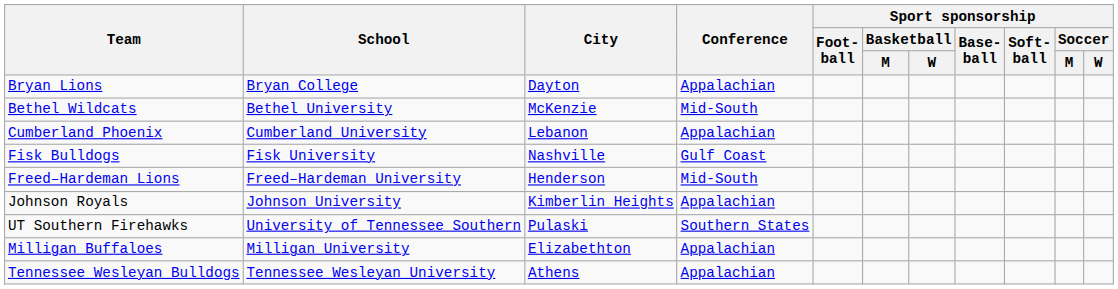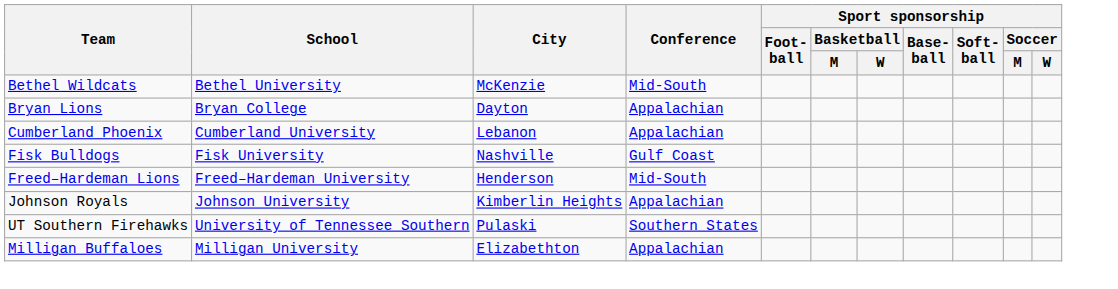 <table class="sortable wikitable">
 <tr>
 <th rowspan=3>Team</th>
 <th rowspan=3>School</th>
 <th rowspan=3>City</th>
 <th rowspan=3>Conference</th>
 <th colspan=7>Sport sponsorship</th>
 </tr>
 <tr>
 <th rowspan=2>Foot-<br>ball</th>
 <th colspan=2>Basketball</th>
 <th rowspan=2>Base-<br>ball</th>
 <th rowspan=2>Soft-<br>ball</th>
 <th colspan=2>Soccer</th>
 </tr>
 <tr>
 <th>M</th>
 <th>W</th>
 <th>M</th>
 <th>W</th>
 </tr>
 <tr>
-<td><a href='#'>Bryan Lions</a></td>
-<td><a href='#'>Bryan College</a></td>
-<td><a href='#'>Dayton</a></td>
-<td><a href='#'>Appalachian</a></td>
+<td><a href='#'>Bethel Wildcats</a></td>
+<td><a href='#'>Bethel University</a></td>
+<td><a href='#'>McKenzie</a></td>
+<td><a href='#'>Mid-South</a></td>
 <td></td>
 <td></td>
 <td></td>
 <td></td>
 <td></td>
 <td></td>
 <td></td>
 </tr>
 <tr>
-<td><a href='#'>Bethel Wildcats</a></td>
-<td><a href='#'>Bethel University</a></td>
-<td><a href='#'>McKenzie</a></td>
-<td><a href='#'>Mid-South</a></td>
+<td><a href='#'>Bryan Lions</a></td>
+<td><a href='#'>Bryan College</a></td>
+<td><a href='#'>Dayton</a></td>
+<td><a href='#'>Appalachian</a></td>
 <td></td>
 <td></td>
 <td></td>
 <td></td>
 <td></td>
 <td></td>
 <td></td>
 </tr>
 <tr>
 <td><a href='#'>Cumberland Phoenix</a></td>
 <td><a href='#'>Cumberland University</a></td>
 <td><a href='#'>Lebanon</a></td>
 <td><a href='#'>Appalachian</a></td>
 <td></td>
 <td></td>
 <td></td>
 <td></td>
 <td></td>
 <td></td>
 <td></td>
 </tr>
 <tr>
 <td><a href='#'>Fisk Bulldogs</a></td>
 <td><a href='#'>Fisk University</a></td>
 <td><a href='#'>Nashville</a></td>
 <td><a href='#'>Gulf Coast</a></td>
 <td></td>
 <td></td>
 <td></td>
 <td></td>
 <td></td>
 <td></td>
 <td></td>
 </tr>
 <tr>
 <td><a href='#'>Freed–Hardeman Lions</a></td>
 <td><a href='#'>Freed–Hardeman University</a></td>
 <td><a href='#'>Henderson</a></td>
 <td><a href='#'>Mid-South</a></td>
 <td></td>
 <td></td>
 <td></td>
 <td></td>
 <td></td>
 <td></td>
 <td></td>
 </tr>
 <tr>
 <td>Johnson Royals</td>
 <td><a href='#'>Johnson University</a></td>
 <td><a href='#'>Kimberlin Heights</a></td>
 <td><a href='#'>Appalachian</a></td>
 <td></td>
 <td></td>
 <td></td>
 <td></td>
 <td></td>
 <td></td>
 <td></td>
 </tr>
 <tr>
 <td>UT Southern Firehawks</td>
 <td><a href='#'>University of Tennessee Southern</a></td>
 <td><a href='#'>Pulaski</a></td>
 <td><a href='#'>Southern States</a></td>
 <td></td>
 <td></td>
 <td></td>
 <td></td>
 <td></td>
 <td></td>
 <td></td>
 </tr>
 <tr>
 <td><a href='#'>Milligan Buffaloes</a></td>
 <td><a href='#'>Milligan University</a></td>
 <td><a href='#'>Elizabethton</a></td>
 <td><a href='#'>Appalachian</a></td>
 <td></td>
 <td></td>
 <td></td>
 <td></td>
 <td></td>
 <td></td>
 <td></td>
 </tr>
-<tr>
-<td><a href='#'>Tennessee Wesleyan Bulldogs</a></td>
-<td><a href='#'>Tennessee Wesleyan University</a></td>
-<td><a href='#'>Athens</a></td>
-<td><a href='#'>Appalachian</a></td>
-<td></td>
-<td></td>
-<td></td>
-<td></td>
-<td></td>
-<td></td>
-<td></td>
-</tr>
 </table>
